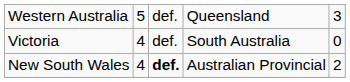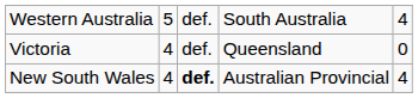 <table class="wikitable">
 <tr>
 </tr>
 <tr>
 <td>Western Australia</td>
 <td>5</td>
 <td>def.</td>
-<td>Queensland</td>
-<td>3</td>
+<td>South Australia</td>
+<td>4</td>
 </tr>
 <tr>
 <td>Victoria</td>
 <td>4</td>
 <td>def.</td>
-<td>South Australia</td>
+<td>Queensland</td>
 <td>0</td>
 </tr>
 <tr>
 <td>New South Wales</td>
 <td>4</td>
 <td><strong>def.</strong></td>
 <td>Australian Provincial</td>
-<td>2</td>
+<td>4</td>
 </tr>
 <tr>
 </tr>
 </table>
